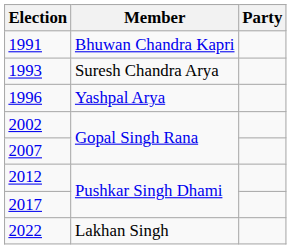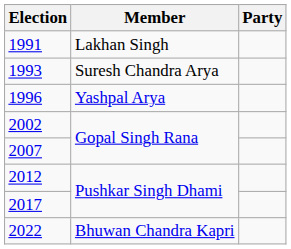 <table class="wikitable sortable">
 <tr>
 <th>Election</th>
 <th>Member</th>
 <th colspan=2>Party</th>
 </tr>
 <tr>
 <td><a href='#'>1991</a></td>
-<td><a href='#'>Bhuwan Chandra Kapri</a></td>
+<td>Lakhan Singh</td>
 <td></td>
 </tr>
 <tr>
 <td><a href='#'>1993</a></td>
 <td>Suresh Chandra Arya</td>
 <td></td>
 </tr>
 <tr>
 <td><a href='#'>1996</a></td>
 <td><a href='#'>Yashpal Arya</a></td>
 <td></td>
 </tr>
 <tr>
 <td><a href='#'>2002</a></td>
 <td rowspan=2><a href='#'>Gopal Singh Rana</a></td>
 <td></td>
 </tr>
 <tr>
 <td><a href='#'>2007</a></td>
 </tr>
 <tr>
 <td><a href='#'>2012</a></td>
 <td rowspan=2><a href='#'>Pushkar Singh Dhami</a></td>
 <td></td>
 </tr>
 <tr>
 <td><a href='#'>2017</a></td>
 </tr>
 <tr>
 <td><a href='#'>2022</a></td>
-<td>Lakhan Singh</td>
+<td><a href='#'>Bhuwan Chandra Kapri</a></td>
 <td></td>
 </tr>
 </table>
